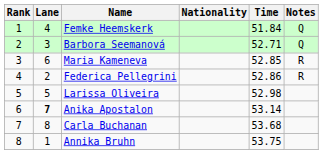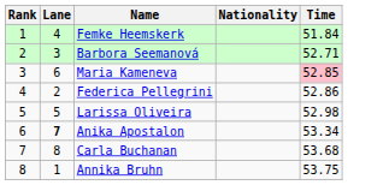 <table class="wikitable sortable" style="text-align:center">
 <tr>
 <th>Rank</th>
 <th>Lane</th>
 <th>Name</th>
 <th>Nationality</th>
 <th>Time</th>
-<th>Notes</th>
 </tr>
 <tr bgcolor=ccffcc>
 <td>1</td>
 <td>4</td>
 <td align=left><a href='#'>Femke Heemskerk</a></td>
 <td align=left></td>
 <td>51.84</td>
-<td>Q</td>
 </tr>
 <tr bgcolor=ccffcc>
 <td>2</td>
 <td>3</td>
 <td align=left><a href='#'>Barbora Seemanová</a></td>
 <td align=left></td>
 <td>52.71</td>
-<td>Q</td>
 </tr>
 <tr>
 <td>3</td>
 <td>6</td>
 <td align=left><a href='#'>Maria Kameneva</a></td>
 <td align=left></td>
-<td>52.85</td>
-<td>R</td>
+<td style="background: pink;">52.85</td>
 </tr>
 <tr>
 <td>4</td>
 <td>2</td>
 <td align=left><a href='#'>Federica Pellegrini</a></td>
 <td align=left></td>
 <td>52.86</td>
-<td>R</td>
 </tr>
 <tr>
 <td>5</td>
 <td>5</td>
 <td align=left><a href='#'>Larissa Oliveira</a></td>
 <td align=left></td>
 <td>52.98</td>
-<td></td>
 </tr>
 <tr>
 <td>6</td>
 <td><strong>7</strong></td>
 <td align=left><a href='#'>Anika Apostalon</a></td>
 <td align=left></td>
-<td>53.14</td>
-<td></td>
+<td>53.34</td>
 </tr>
 <tr>
 <td>7</td>
 <td>8</td>
 <td align=left><a href='#'>Carla Buchanan</a></td>
 <td align=left></td>
 <td>53.68</td>
-<td></td>
 </tr>
 <tr>
 <td>8</td>
 <td>1</td>
 <td align=left><a href='#'>Annika Bruhn</a></td>
 <td align=left></td>
 <td>53.75</td>
-<td></td>
 </tr>
 </table>
